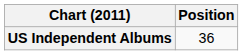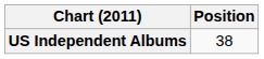 <table class="wikitable plainrowheaders sortable">
 <tr>
 <th>Chart (2011)</th>
 <th>Position</th>
 </tr>
 <tr>
 <th scope="row">US Independent Albums</th>
-<td align="center">36</td>
+<td align="center">38</td>
 </tr>
 </table>
